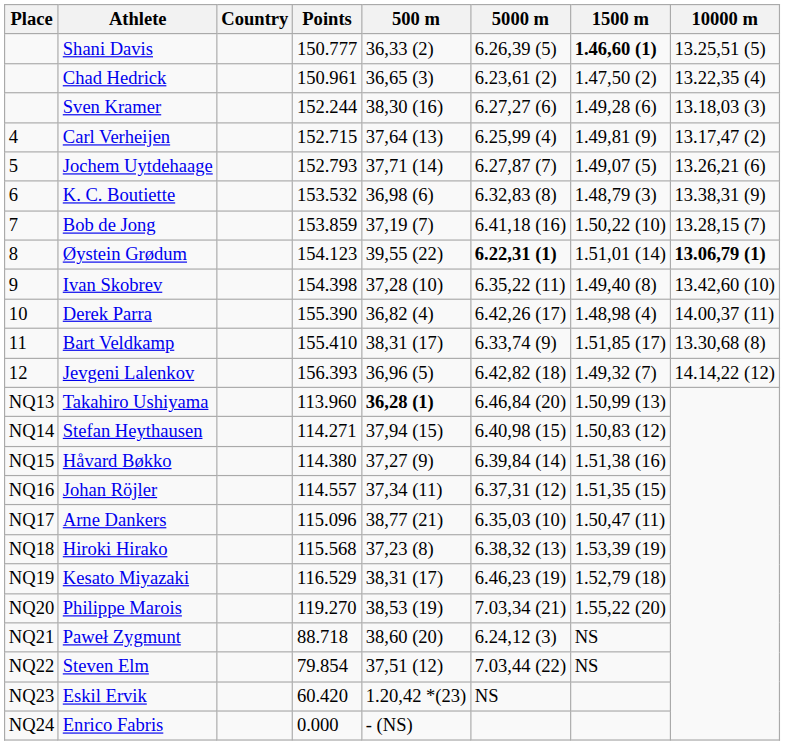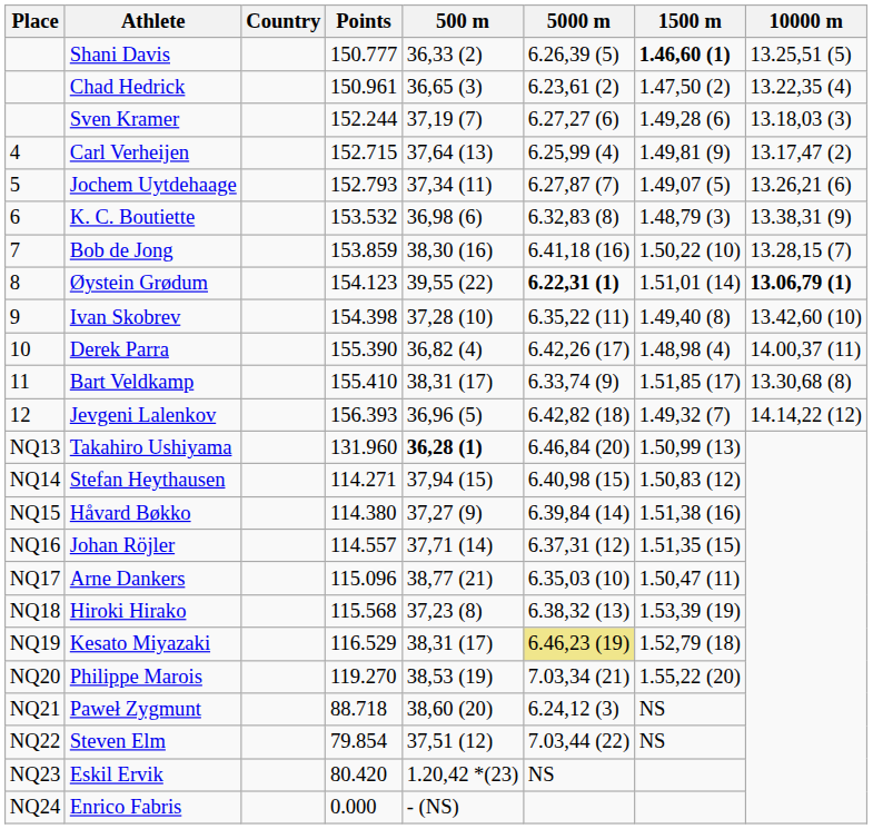 <table class="wikitable sortable">
 <tr>
 <th>Place</th>
 <th>Athlete</th>
 <th>Country</th>
 <th>Points</th>
 <th>500 m</th>
 <th>5000 m</th>
 <th>1500 m</th>
 <th>10000 m</th>
 </tr>
 <tr>
 <td></td>
 <td><a href='#'>Shani Davis</a></td>
 <td></td>
 <td>150.777</td>
 <td>36,33 (2)</td>
 <td>6.26,39 (5)</td>
 <td><strong>1.46,60 (1)</strong></td>
 <td>13.25,51 (5)</td>
 </tr>
 <tr>
 <td></td>
 <td><a href='#'>Chad Hedrick</a></td>
 <td></td>
 <td>150.961</td>
 <td>36,65 (3)</td>
 <td>6.23,61 (2)</td>
 <td>1.47,50 (2)</td>
 <td>13.22,35 (4)</td>
 </tr>
 <tr>
 <td></td>
 <td><a href='#'>Sven Kramer</a></td>
 <td></td>
 <td>152.244</td>
-<td>38,30 (16)</td>
+<td>37,19 (7)</td>
 <td>6.27,27 (6)</td>
 <td>1.49,28 (6)</td>
 <td>13.18,03 (3)</td>
 </tr>
 <tr>
 <td>4</td>
 <td><a href='#'>Carl Verheijen</a></td>
 <td></td>
 <td>152.715</td>
 <td>37,64 (13)</td>
 <td>6.25,99 (4)</td>
 <td>1.49,81 (9)</td>
 <td>13.17,47 (2)</td>
 </tr>
 <tr>
 <td>5</td>
 <td><a href='#'>Jochem Uytdehaage</a></td>
 <td></td>
 <td>152.793</td>
-<td>37,71 (14)</td>
+<td>37,34 (11)</td>
 <td>6.27,87 (7)</td>
 <td>1.49,07 (5)</td>
 <td>13.26,21 (6)</td>
 </tr>
 <tr>
 <td>6</td>
 <td><a href='#'>K. C. Boutiette</a></td>
 <td></td>
 <td>153.532</td>
 <td>36,98 (6)</td>
 <td>6.32,83 (8)</td>
 <td>1.48,79 (3)</td>
 <td>13.38,31 (9)</td>
 </tr>
 <tr>
 <td>7</td>
 <td><a href='#'>Bob de Jong</a></td>
 <td></td>
 <td>153.859</td>
-<td>37,19 (7)</td>
+<td>38,30 (16)</td>
 <td>6.41,18 (16)</td>
 <td>1.50,22 (10)</td>
 <td>13.28,15 (7)</td>
 </tr>
 <tr>
 <td>8</td>
 <td><a href='#'>Øystein Grødum</a></td>
 <td></td>
 <td>154.123</td>
 <td>39,55 (22)</td>
 <td><strong>6.22,31 (1)</strong></td>
 <td>1.51,01 (14)</td>
 <td><strong>13.06,79 (1)</strong></td>
 </tr>
 <tr>
 <td>9</td>
 <td><a href='#'>Ivan Skobrev</a></td>
 <td></td>
 <td>154.398</td>
 <td>37,28 (10)</td>
 <td>6.35,22 (11)</td>
 <td>1.49,40 (8)</td>
 <td>13.42,60 (10)</td>
 </tr>
 <tr>
 <td>10</td>
 <td><a href='#'>Derek Parra</a></td>
 <td></td>
 <td>155.390</td>
 <td>36,82 (4)</td>
 <td>6.42,26 (17)</td>
 <td>1.48,98 (4)</td>
 <td>14.00,37 (11)</td>
 </tr>
 <tr>
 <td>11</td>
 <td><a href='#'>Bart Veldkamp</a></td>
 <td></td>
 <td>155.410</td>
 <td>38,31 (17)</td>
 <td>6.33,74 (9)</td>
 <td>1.51,85 (17)</td>
 <td>13.30,68 (8)</td>
 </tr>
 <tr>
 <td>12</td>
 <td><a href='#'>Jevgeni Lalenkov</a></td>
 <td></td>
 <td>156.393</td>
 <td>36,96 (5)</td>
 <td>6.42,82 (18)</td>
 <td>1.49,32 (7)</td>
 <td>14.14,22 (12)</td>
 </tr>
 <tr>
 <td>NQ13</td>
 <td><a href='#'>Takahiro Ushiyama</a></td>
 <td></td>
-<td>113.960</td>
+<td>131.960</td>
 <td><strong>36,28 (1)</strong></td>
 <td>6.46,84 (20)</td>
 <td>1.50,99 (13)</td>
 </tr>
 <tr>
 <td>NQ14</td>
 <td><a href='#'>Stefan Heythausen</a></td>
 <td></td>
 <td>114.271</td>
 <td>37,94 (15)</td>
 <td>6.40,98 (15)</td>
 <td>1.50,83 (12)</td>
 </tr>
 <tr>
 <td>NQ15</td>
 <td><a href='#'>Håvard Bøkko</a></td>
 <td></td>
 <td>114.380</td>
 <td>37,27 (9)</td>
 <td>6.39,84 (14)</td>
 <td>1.51,38 (16)</td>
 </tr>
 <tr>
 <td>NQ16</td>
 <td><a href='#'>Johan Röjler</a></td>
 <td></td>
 <td>114.557</td>
-<td>37,34 (11)</td>
+<td>37,71 (14)</td>
 <td>6.37,31 (12)</td>
 <td>1.51,35 (15)</td>
 </tr>
 <tr>
 <td>NQ17</td>
 <td><a href='#'>Arne Dankers</a></td>
 <td></td>
 <td>115.096</td>
 <td>38,77 (21)</td>
 <td>6.35,03 (10)</td>
 <td>1.50,47 (11)</td>
 </tr>
 <tr>
 <td>NQ18</td>
 <td><a href='#'>Hiroki Hirako</a></td>
 <td></td>
 <td>115.568</td>
 <td>37,23 (8)</td>
 <td>6.38,32 (13)</td>
 <td>1.53,39 (19)</td>
 </tr>
 <tr>
 <td>NQ19</td>
 <td><a href='#'>Kesato Miyazaki</a></td>
 <td></td>
 <td>116.529</td>
 <td>38,31 (17)</td>
-<td>6.46,23 (19)</td>
+<td style="background: khaki;">6.46,23 (19)</td>
 <td>1.52,79 (18)</td>
 </tr>
 <tr>
 <td>NQ20</td>
 <td><a href='#'>Philippe Marois</a></td>
 <td></td>
 <td>119.270</td>
 <td>38,53 (19)</td>
 <td>7.03,34 (21)</td>
 <td>1.55,22 (20)</td>
 </tr>
 <tr>
 <td>NQ21</td>
 <td><a href='#'>Paweł Zygmunt</a></td>
 <td></td>
 <td>88.718</td>
 <td>38,60 (20)</td>
 <td>6.24,12 (3)</td>
 <td>NS</td>
 </tr>
 <tr>
 <td>NQ22</td>
 <td><a href='#'>Steven Elm</a></td>
 <td></td>
 <td>79.854</td>
 <td>37,51 (12)</td>
 <td>7.03,44 (22)</td>
 <td>NS</td>
 </tr>
 <tr>
 <td>NQ23</td>
 <td><a href='#'>Eskil Ervik</a></td>
 <td></td>
-<td>60.420</td>
+<td>80.420</td>
 <td>1.20,42 *(23)</td>
 <td>NS</td>
 <td></td>
 </tr>
 <tr>
 <td>NQ24</td>
 <td><a href='#'>Enrico Fabris</a></td>
 <td></td>
 <td>0.000</td>
 <td>- (NS)</td>
 <td></td>
 <td></td>
 </tr>
 </table>
